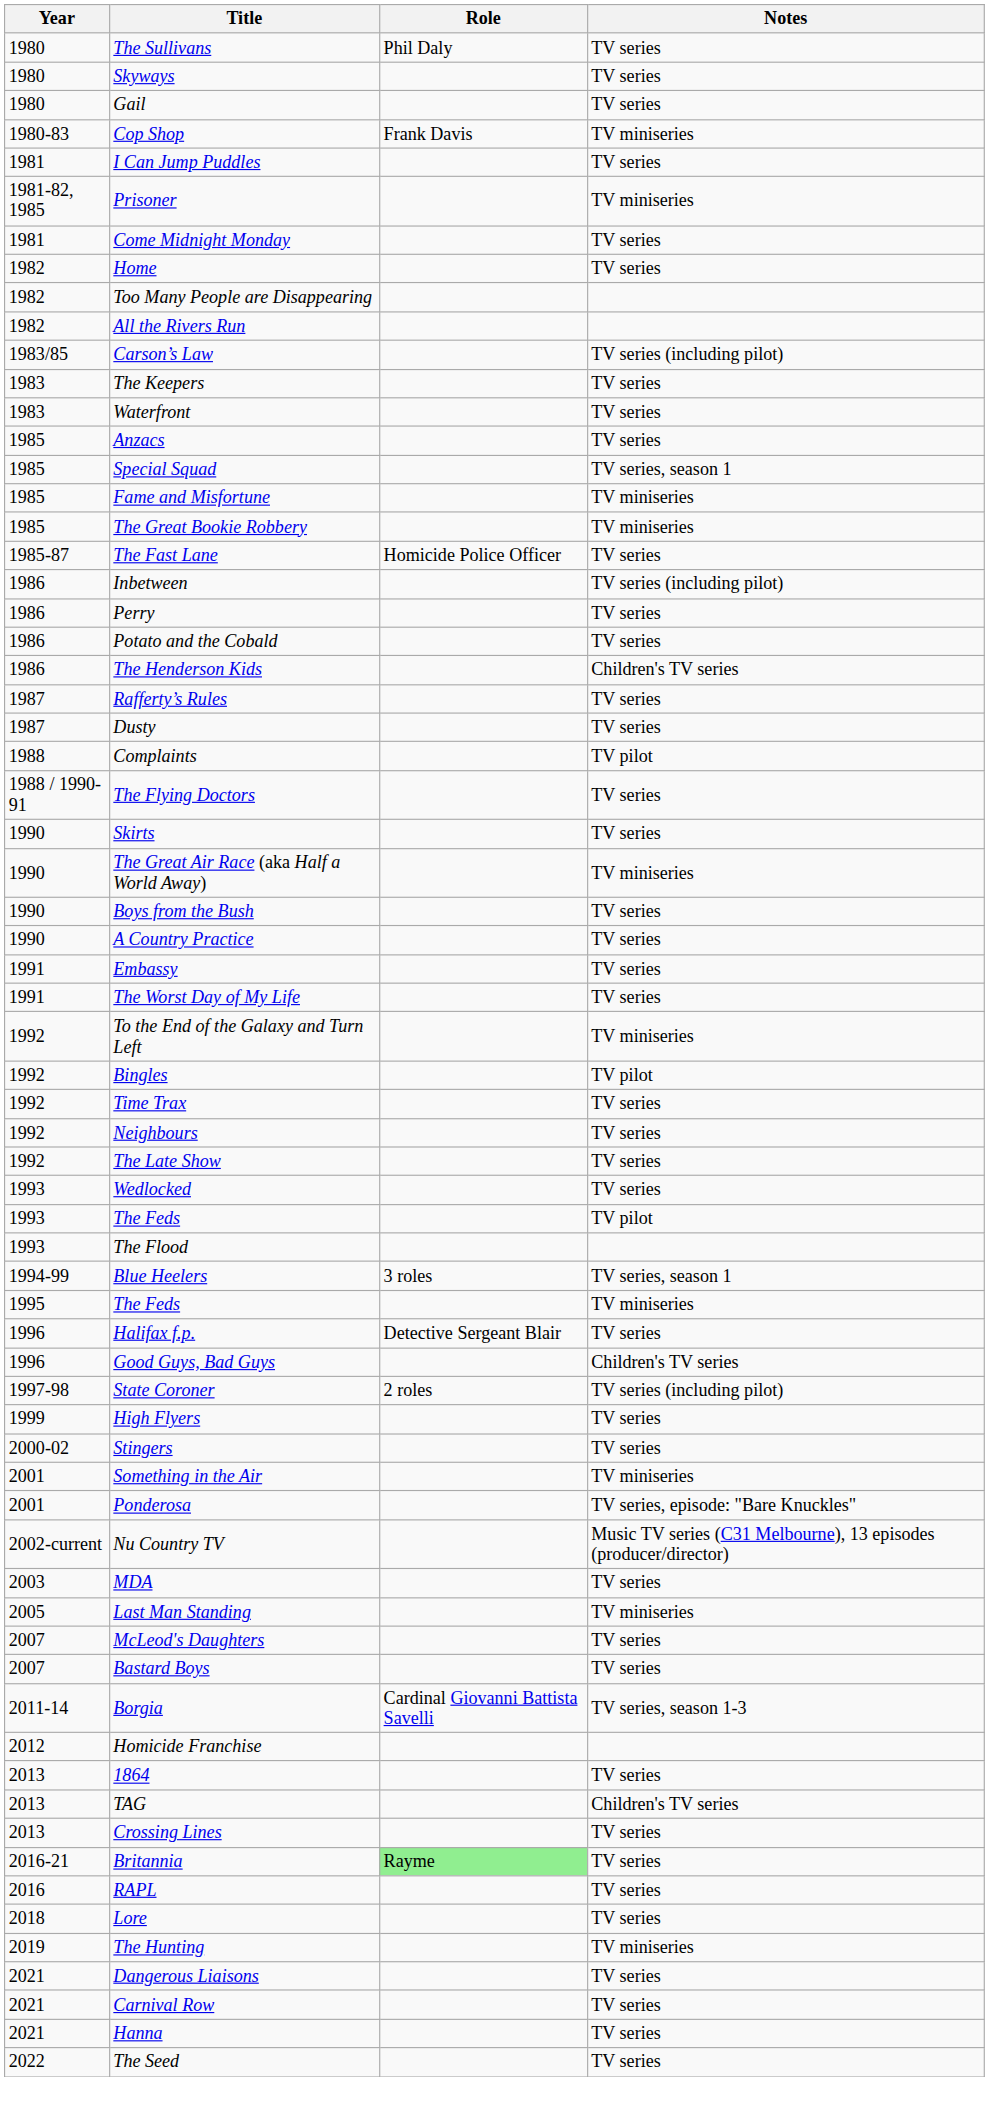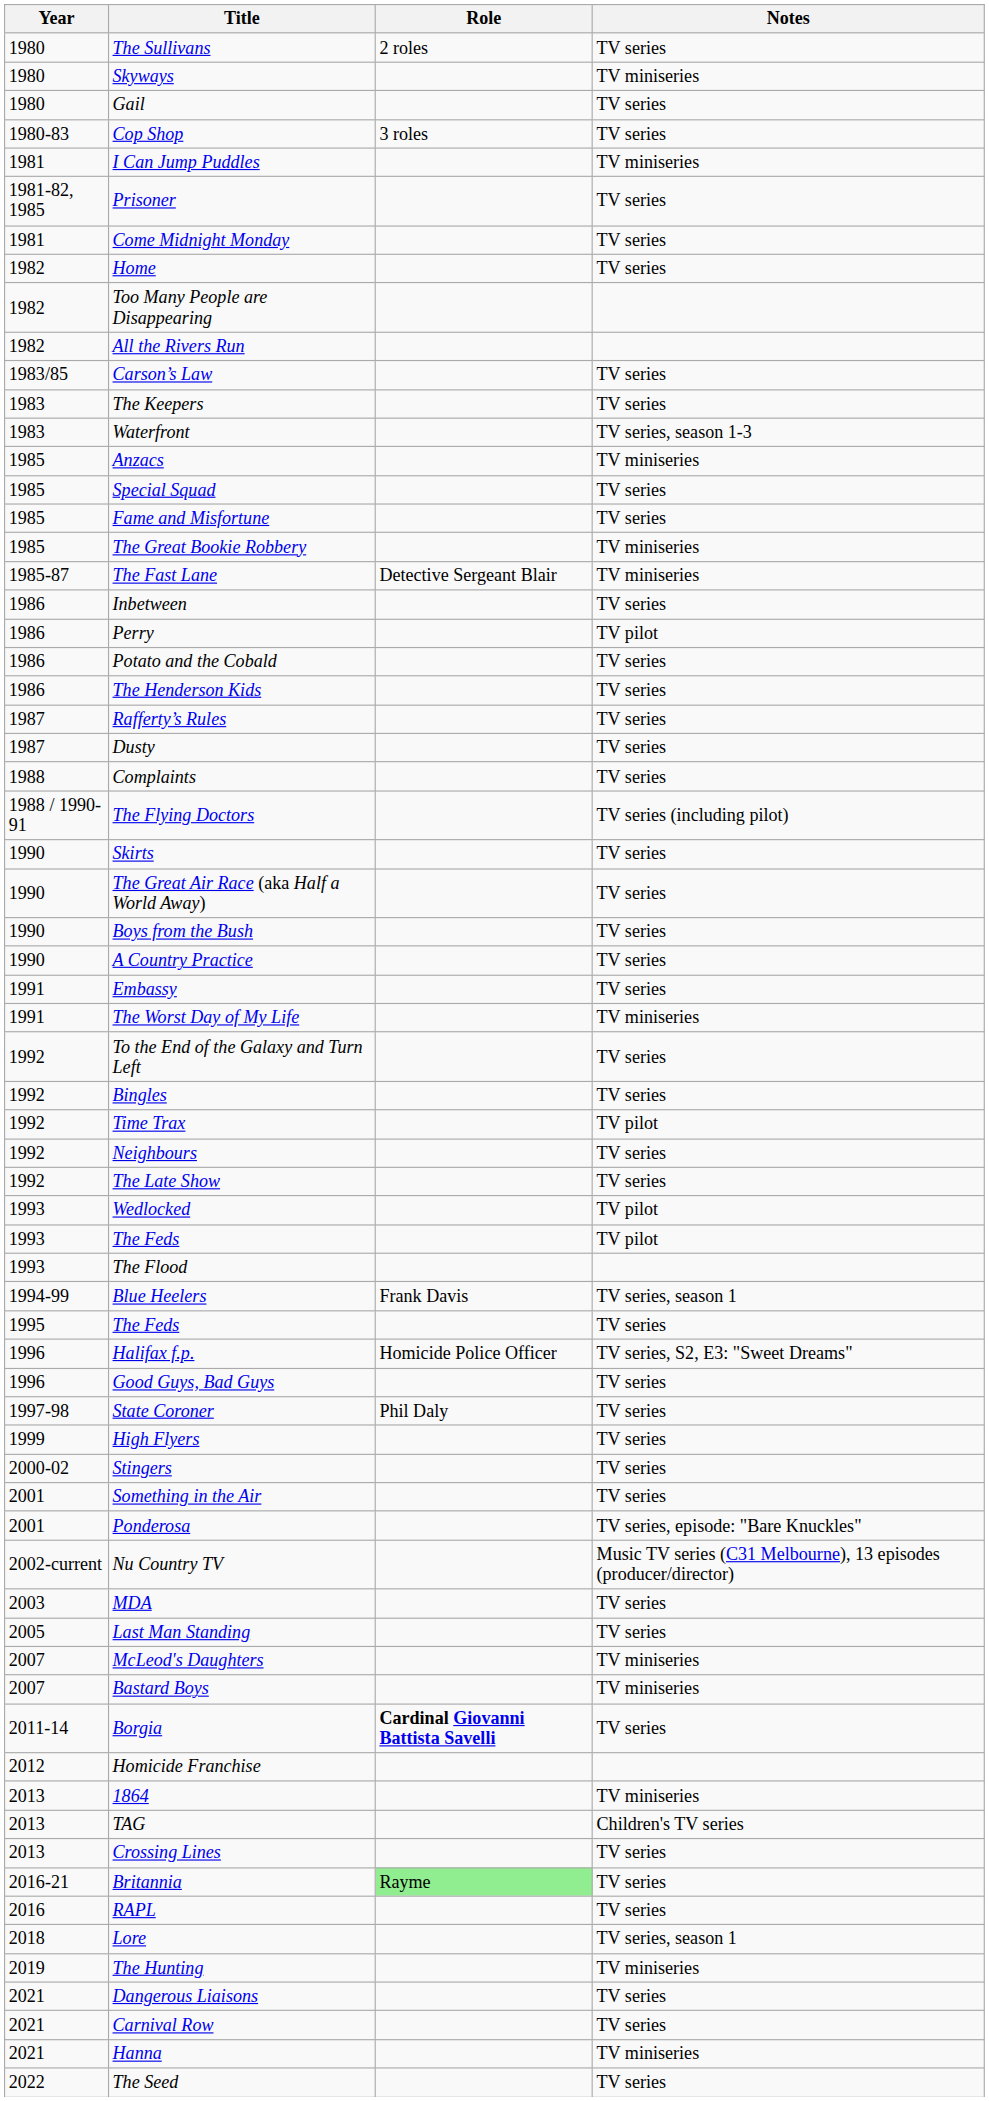 <table class="wikitable">
 <tr>
 <th>Year</th>
 <th>Title</th>
 <th>Role</th>
 <th>Notes</th>
 </tr>
 <tr>
 <td>1980</td>
 <td><em><a href='#'>The Sullivans</a></em></td>
-<td>Phil Daly</td>
+<td>2 roles</td>
 <td>TV series</td>
 </tr>
 <tr>
 <td>1980</td>
 <td><em><a href='#'>Skyways</a></em></td>
 <td></td>
-<td>TV series</td>
+<td>TV miniseries</td>
 </tr>
 <tr>
 <td>1980</td>
 <td><em>Gail</em></td>
 <td></td>
 <td>TV series</td>
 </tr>
 <tr>
 <td>1980-83</td>
 <td><em><a href='#'>Cop Shop</a></em></td>
-<td>Frank Davis</td>
-<td>TV miniseries</td>
+<td>3 roles</td>
+<td>TV series</td>
 </tr>
 <tr>
 <td>1981</td>
 <td><em><a href='#'>I Can Jump Puddles</a></em></td>
 <td></td>
-<td>TV series</td>
+<td>TV miniseries</td>
 </tr>
 <tr>
 <td>1981-82, 1985</td>
 <td><em><a href='#'>Prisoner</a></em></td>
 <td></td>
-<td>TV miniseries</td>
+<td>TV series</td>
 </tr>
 <tr>
 <td>1981</td>
 <td><em><a href='#'>Come Midnight Monday</a></em></td>
 <td></td>
 <td>TV series</td>
 </tr>
 <tr>
 <td>1982</td>
 <td><em><a href='#'>Home</a></em></td>
 <td></td>
 <td>TV series</td>
 </tr>
 <tr>
 <td>1982</td>
 <td><em>Too Many People are Disappearing</em></td>
 <td></td>
 <td></td>
 </tr>
 <tr>
 <td>1982</td>
 <td><em><a href='#'>All the Rivers Run</a></em></td>
 <td></td>
 <td></td>
 </tr>
 <tr>
 <td>1983/85</td>
 <td><em><a href='#'>Carson’s Law</a></em></td>
 <td></td>
-<td>TV series (including pilot)</td>
+<td>TV series</td>
 </tr>
 <tr>
 <td>1983</td>
 <td><em>The Keepers</em></td>
 <td></td>
 <td>TV series</td>
 </tr>
 <tr>
 <td>1983</td>
 <td><em>Waterfront</em></td>
 <td></td>
-<td>TV series</td>
+<td>TV series, season 1-3</td>
 </tr>
 <tr>
 <td>1985</td>
 <td><em><a href='#'>Anzacs</a></em></td>
 <td></td>
-<td>TV series</td>
+<td>TV miniseries</td>
 </tr>
 <tr>
 <td>1985</td>
 <td><em><a href='#'>Special Squad</a></em></td>
 <td></td>
-<td>TV series, season 1</td>
+<td>TV series</td>
 </tr>
 <tr>
 <td>1985</td>
 <td><em><a href='#'>Fame and Misfortune</a></em></td>
 <td></td>
-<td>TV miniseries</td>
+<td>TV series</td>
 </tr>
 <tr>
 <td>1985</td>
 <td><em><a href='#'>The Great Bookie Robbery</a></em></td>
 <td></td>
 <td>TV miniseries</td>
 </tr>
 <tr>
 <td>1985-87</td>
 <td><em><a href='#'>The Fast Lane</a></em></td>
-<td>Homicide Police Officer</td>
-<td>TV series</td>
+<td>Detective Sergeant Blair</td>
+<td>TV miniseries</td>
 </tr>
 <tr>
 <td>1986</td>
 <td><em>Inbetween</em></td>
 <td></td>
-<td>TV series (including pilot)</td>
+<td>TV series</td>
 </tr>
 <tr>
 <td>1986</td>
 <td><em>Perry</em></td>
 <td></td>
-<td>TV series</td>
+<td>TV pilot</td>
 </tr>
 <tr>
 <td>1986</td>
 <td><em>Potato and the Cobald</em></td>
 <td></td>
 <td>TV series</td>
 </tr>
 <tr>
 <td>1986</td>
 <td><em><a href='#'>The Henderson Kids</a></em></td>
 <td></td>
-<td>Children's TV series</td>
+<td>TV series</td>
 </tr>
 <tr>
 <td>1987</td>
 <td><em><a href='#'>Rafferty’s Rules</a></em></td>
 <td></td>
 <td>TV series</td>
 </tr>
 <tr>
 <td>1987</td>
 <td><em>Dusty</em></td>
 <td></td>
 <td>TV series</td>
 </tr>
 <tr>
 <td>1988</td>
 <td><em>Complaints</em></td>
 <td></td>
-<td>TV pilot</td>
+<td>TV series</td>
 </tr>
 <tr>
 <td>1988 / 1990-91</td>
 <td><em><a href='#'>The Flying Doctors</a></em></td>
 <td></td>
-<td>TV series</td>
+<td>TV series (including pilot)</td>
 </tr>
 <tr>
 <td>1990</td>
 <td><em><a href='#'>Skirts</a></em></td>
 <td></td>
 <td>TV series</td>
 </tr>
 <tr>
 <td>1990</td>
 <td><em><a href='#'>The Great Air Race</a></em> (aka <em>Half a World Away</em>)</td>
 <td></td>
-<td>TV miniseries</td>
+<td>TV series</td>
 </tr>
 <tr>
 <td>1990</td>
 <td><em><a href='#'>Boys from the Bush</a></em></td>
 <td></td>
 <td>TV series</td>
 </tr>
 <tr>
 <td>1990</td>
 <td><em><a href='#'>A Country Practice</a></em></td>
 <td></td>
 <td>TV series</td>
 </tr>
 <tr>
 <td>1991</td>
 <td><em><a href='#'>Embassy</a></em></td>
 <td></td>
 <td>TV series</td>
 </tr>
 <tr>
 <td>1991</td>
 <td><em><a href='#'>The Worst Day of My Life</a></em></td>
 <td></td>
-<td>TV series</td>
+<td>TV miniseries</td>
 </tr>
 <tr>
 <td>1992</td>
 <td><em>To the End of the Galaxy and Turn Left</em></td>
 <td></td>
-<td>TV miniseries</td>
+<td>TV series</td>
 </tr>
 <tr>
 <td>1992</td>
 <td><em><a href='#'>Bingles</a></em></td>
 <td></td>
-<td>TV pilot</td>
+<td>TV series</td>
 </tr>
 <tr>
 <td>1992</td>
 <td><em><a href='#'>Time Trax</a></em></td>
 <td></td>
-<td>TV series</td>
+<td>TV pilot</td>
 </tr>
 <tr>
 <td>1992</td>
 <td><em><a href='#'>Neighbours</a></em></td>
 <td></td>
 <td>TV series</td>
 </tr>
 <tr>
 <td>1992</td>
 <td><em><a href='#'>The Late Show</a></em></td>
 <td></td>
 <td>TV series</td>
 </tr>
 <tr>
 <td>1993</td>
 <td><em><a href='#'>Wedlocked</a></em></td>
 <td></td>
-<td>TV series</td>
+<td>TV pilot</td>
 </tr>
 <tr>
 <td>1993</td>
 <td><em><a href='#'>The Feds</a></em></td>
 <td></td>
 <td>TV pilot</td>
 </tr>
 <tr>
 <td>1993</td>
 <td><em>The Flood</em></td>
 <td></td>
 <td></td>
 </tr>
 <tr>
 <td>1994-99</td>
 <td><em><a href='#'>Blue Heelers</a></em></td>
-<td>3 roles</td>
+<td>Frank Davis</td>
 <td>TV series, season 1</td>
 </tr>
 <tr>
 <td>1995</td>
 <td><em><a href='#'>The Feds</a></em></td>
 <td></td>
-<td>TV miniseries</td>
+<td>TV series</td>
 </tr>
 <tr>
 <td>1996</td>
 <td><em><a href='#'>Halifax f.p.</a></em></td>
-<td>Detective Sergeant Blair</td>
-<td>TV series</td>
+<td>Homicide Police Officer</td>
+<td>TV series, S2, E3: "Sweet Dreams"</td>
 </tr>
 <tr>
 <td>1996</td>
 <td><em><a href='#'>Good Guys, Bad Guys</a></em></td>
 <td></td>
-<td>Children's TV series</td>
+<td>TV series</td>
 </tr>
 <tr>
 <td>1997-98</td>
 <td><em><a href='#'>State Coroner</a></em></td>
-<td>2 roles</td>
-<td>TV series (including pilot)</td>
+<td>Phil Daly</td>
+<td>TV series</td>
 </tr>
 <tr>
 <td>1999</td>
 <td><em><a href='#'>High Flyers</a></em></td>
 <td></td>
 <td>TV series</td>
 </tr>
 <tr>
 <td>2000-02</td>
 <td><em><a href='#'>Stingers</a></em></td>
 <td></td>
 <td>TV series</td>
 </tr>
 <tr>
 <td>2001</td>
 <td><em><a href='#'>Something in the Air</a></em></td>
 <td></td>
-<td>TV miniseries</td>
+<td>TV series</td>
 </tr>
 <tr>
 <td>2001</td>
 <td><em><a href='#'>Ponderosa</a></em></td>
 <td></td>
 <td>TV series, episode: "Bare Knuckles"</td>
 </tr>
 <tr>
 <td>2002-current</td>
 <td><em>Nu Country TV</em></td>
 <td></td>
 <td>Music TV series (<a href='#'>C31 Melbourne</a>), 13 episodes (producer/director)</td>
 </tr>
 <tr>
 <td>2003</td>
 <td><em><a href='#'>MDA</a></em></td>
 <td></td>
 <td>TV series</td>
 </tr>
 <tr>
 <td>2005</td>
 <td><em><a href='#'>Last Man Standing</a></em></td>
 <td></td>
-<td>TV miniseries</td>
+<td>TV series</td>
 </tr>
 <tr>
 <td>2007</td>
 <td><em><a href='#'>McLeod's Daughters</a></em></td>
 <td></td>
-<td>TV series</td>
+<td>TV miniseries</td>
 </tr>
 <tr>
 <td>2007</td>
 <td><em><a href='#'>Bastard Boys</a></em></td>
 <td></td>
-<td>TV series</td>
+<td>TV miniseries</td>
 </tr>
 <tr>
 <td>2011-14</td>
 <td><em><a href='#'>Borgia</a></em></td>
-<td>Cardinal <a href='#'>Giovanni Battista Savelli</a></td>
-<td>TV series, season 1-3</td>
+<td><strong>Cardinal <a href='#'>Giovanni Battista Savelli</a></strong></td>
+<td>TV series</td>
 </tr>
 <tr>
 <td>2012</td>
 <td><em>Homicide Franchise</em></td>
 <td></td>
 <td></td>
 </tr>
 <tr>
 <td>2013</td>
 <td><em><a href='#'>1864</a></em></td>
 <td></td>
-<td>TV series</td>
+<td>TV miniseries</td>
 </tr>
 <tr>
 <td>2013</td>
 <td><em>TAG</em></td>
 <td></td>
 <td>Children's TV series</td>
 </tr>
 <tr>
 <td>2013</td>
 <td><em><a href='#'>Crossing Lines</a></em></td>
 <td></td>
 <td>TV series</td>
 </tr>
 <tr>
 <td>2016-21</td>
 <td><em><a href='#'>Britannia</a></em></td>
 <td style="background: lightgreen;">Rayme</td>
 <td>TV series</td>
 </tr>
 <tr>
 <td>2016</td>
 <td><em><a href='#'>RAPL</a></em></td>
 <td></td>
 <td>TV series</td>
 </tr>
 <tr>
 <td>2018</td>
 <td><em><a href='#'>Lore</a></em></td>
 <td></td>
-<td>TV series</td>
+<td>TV series, season 1</td>
 </tr>
 <tr>
 <td>2019</td>
 <td><em><a href='#'>The Hunting</a></em></td>
 <td></td>
 <td>TV miniseries</td>
 </tr>
 <tr>
 <td>2021</td>
 <td><em><a href='#'>Dangerous Liaisons</a></em></td>
 <td></td>
 <td>TV series</td>
 </tr>
 <tr>
 <td>2021</td>
 <td><em><a href='#'>Carnival Row</a></em></td>
 <td></td>
 <td>TV series</td>
 </tr>
 <tr>
 <td>2021</td>
 <td><em><a href='#'>Hanna</a></em></td>
 <td></td>
-<td>TV series</td>
+<td>TV miniseries</td>
 </tr>
 <tr>
 <td>2022</td>
 <td><em>The Seed</em></td>
 <td></td>
 <td>TV series</td>
 </tr>
 </table>
